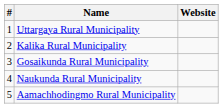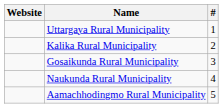 <table class="wikitable">
 <tr>
+<th>Website</th>
+<th>Name</th>
 <th>#</th>
-<th>Name</th>
-<th>Website</th>
 </tr>
 <tr>
+<td></td>
+<td><a href='#'>Uttargaya Rural Municipality</a></td>
 <td>1</td>
-<td><a href='#'>Uttargaya Rural Municipality</a></td>
-<td></td>
 </tr>
 <tr>
+<td></td>
+<td><a href='#'>Kalika Rural Municipality</a></td>
 <td>2</td>
-<td><a href='#'>Kalika Rural Municipality</a></td>
-<td></td>
 </tr>
 <tr>
+<td></td>
+<td><a href='#'>Gosaikunda Rural Municipality</a></td>
 <td>3</td>
-<td><a href='#'>Gosaikunda Rural Municipality</a></td>
-<td></td>
 </tr>
 <tr>
+<td></td>
+<td><a href='#'>Naukunda Rural Municipality</a></td>
 <td>4</td>
-<td><a href='#'>Naukunda Rural Municipality</a></td>
-<td></td>
 </tr>
 <tr>
+<td></td>
+<td><a href='#'>Aamachhodingmo Rural Municipality</a></td>
 <td>5</td>
-<td><a href='#'>Aamachhodingmo Rural Municipality</a></td>
-<td></td>
 </tr>
 </table>
